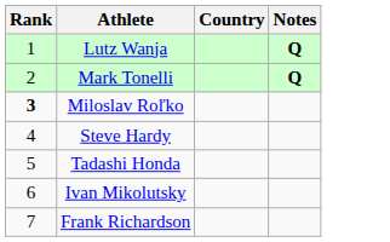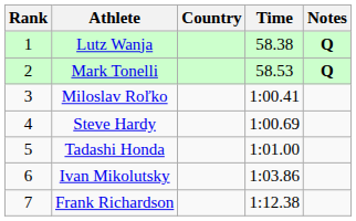 <table class="wikitable sortable" style="text-align:center">
 <tr>
 <th>Rank</th>
 <th>Athlete</th>
 <th>Country</th>
+<th>Time</th>
 <th>Notes</th>
 </tr>
 <tr bgcolor=ccffcc>
 <td>1</td>
 <td><a href='#'>Lutz Wanja</a></td>
 <td align=left></td>
+<td>58.38</td>
 <td><strong> Q</strong></td>
 </tr>
 <tr bgcolor=ccffcc>
 <td>2</td>
 <td><a href='#'>Mark Tonelli</a></td>
 <td align=left></td>
+<td>58.53</td>
 <td><strong>Q </strong></td>
 </tr>
 <tr>
-<td><strong>3</strong></td>
+<td>3</td>
 <td><a href='#'>Miloslav Roľko</a></td>
 <td align=left></td>
+<td>1:00.41</td>
 <td><strong> </strong></td>
 </tr>
 <tr>
 <td>4</td>
 <td><a href='#'>Steve Hardy</a></td>
 <td align=left></td>
+<td>1:00.69</td>
 <td><strong> </strong></td>
 </tr>
 <tr>
 <td>5</td>
 <td><a href='#'>Tadashi Honda</a></td>
 <td align=left></td>
+<td>1:01.00</td>
 <td><strong> </strong></td>
 </tr>
 <tr>
 <td>6</td>
 <td><a href='#'>Ivan Mikolutsky</a></td>
 <td align=left></td>
+<td>1:03.86</td>
 <td><strong> </strong></td>
 </tr>
 <tr>
 <td>7</td>
 <td><a href='#'>Frank Richardson</a></td>
 <td align=left></td>
+<td>1:12.38</td>
 <td><strong> </strong></td>
 </tr>
 </table>
